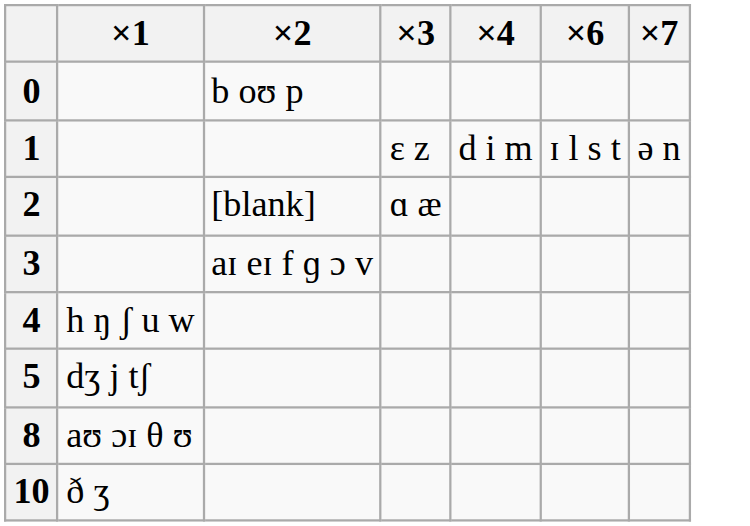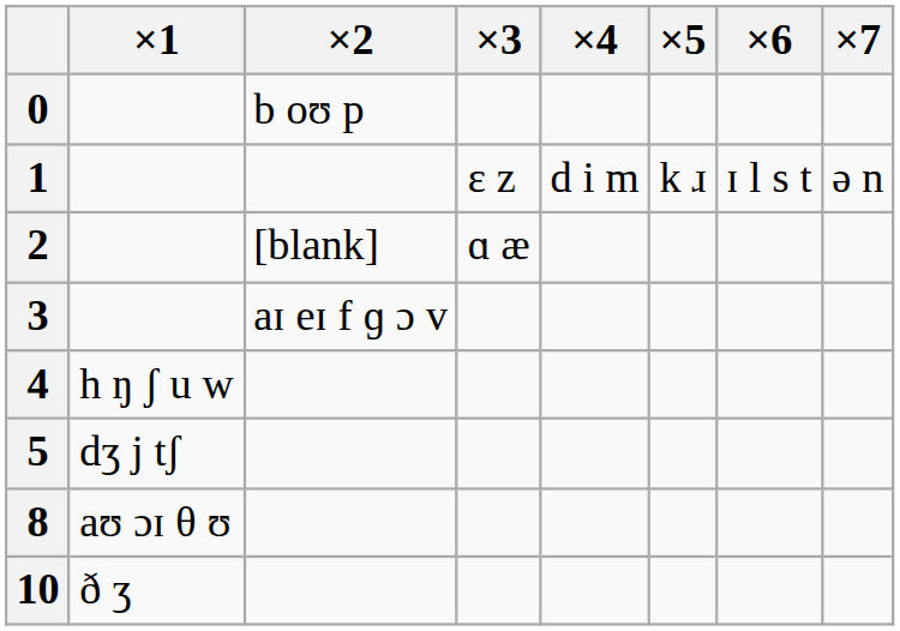 <table class="wikitable floatright">
 <tr>
 <th></th>
 <th>×1</th>
 <th>×2</th>
 <th>×3</th>
 <th>×4</th>
+<th>×5</th>
 <th>×6</th>
 <th>×7</th>
 </tr>
 <tr>
 <th>0</th>
 <td></td>
 <td>b oʊ p</td>
 <td></td>
 <td></td>
 <td></td>
 <td></td>
+<td></td>
 </tr>
 <tr>
 <th>1</th>
 <td></td>
 <td></td>
 <td>ɛ z</td>
 <td>d i m</td>
+<td>k ɹ</td>
 <td>ɪ l s t</td>
 <td>ə n</td>
 </tr>
 <tr>
 <th>2</th>
 <td></td>
 <td>[blank]</td>
 <td>ɑ æ</td>
+<td></td>
 <td></td>
 <td></td>
 <td></td>
 </tr>
 <tr>
 <th>3</th>
 <td></td>
 <td>aɪ eɪ f ɡ ɔ v</td>
 <td></td>
 <td></td>
 <td></td>
 <td></td>
+<td></td>
 </tr>
 <tr>
 <th>4</th>
 <td>h ŋ ʃ u w</td>
+<td></td>
 <td></td>
 <td></td>
 <td></td>
 <td></td>
 <td></td>
 </tr>
 <tr>
 <th>5</th>
 <td>dʒ j tʃ</td>
 <td></td>
 <td></td>
 <td></td>
 <td></td>
 <td></td>
+<td></td>
 </tr>
 <tr>
 <th>8</th>
 <td>aʊ ɔɪ θ ʊ</td>
+<td></td>
 <td></td>
 <td></td>
 <td></td>
 <td></td>
 <td></td>
 </tr>
 <tr>
 <th>10</th>
 <td>ð ʒ</td>
 <td></td>
 <td></td>
 <td></td>
 <td></td>
 <td></td>
+<td></td>
 </tr>
 </table>
